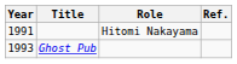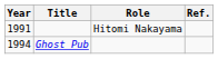 <table class="wikitable sortable plainrowheaders">
 <tr>
 <th scope="col">Year</th>
 <th scope="col">Title</th>
 <th scope="col">Role</th>
 <th scope="col" class="unsortable">Ref.</th>
 </tr>
 <tr>
 <td>1991</td>
 <td></td>
 <td>Hitomi Nakayama</td>
 <td></td>
 </tr>
 <tr>
-<td>1993</td>
+<td>1994</td>
 <td><em><a href='#'>Ghost Pub</a></em></td>
 <td></td>
 <td></td>
 </tr>
 </table>
